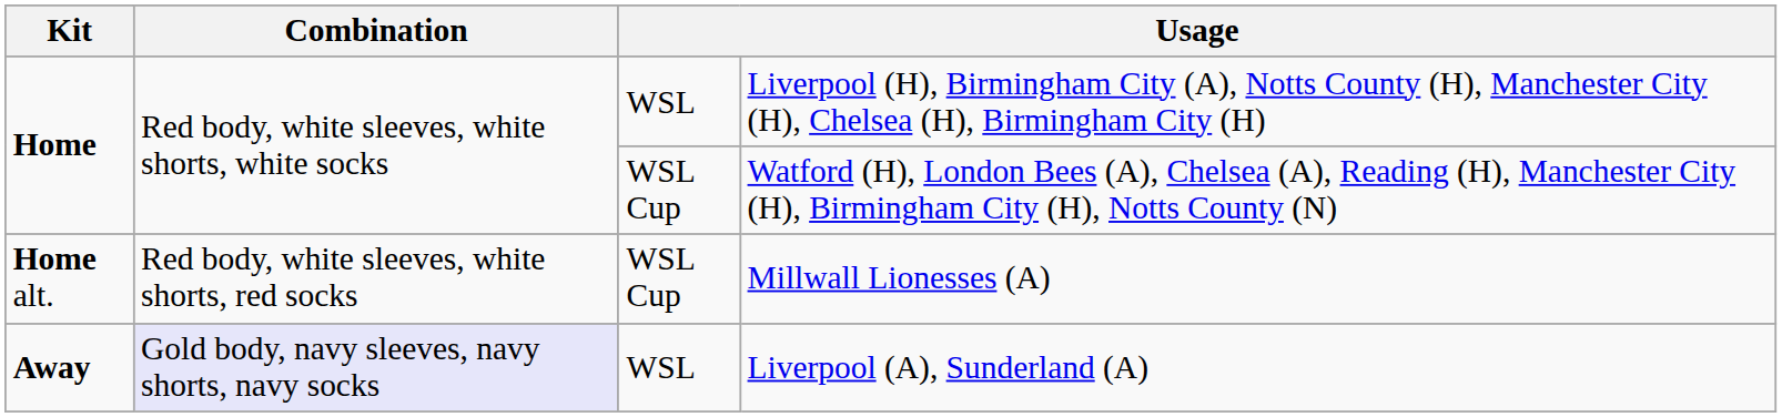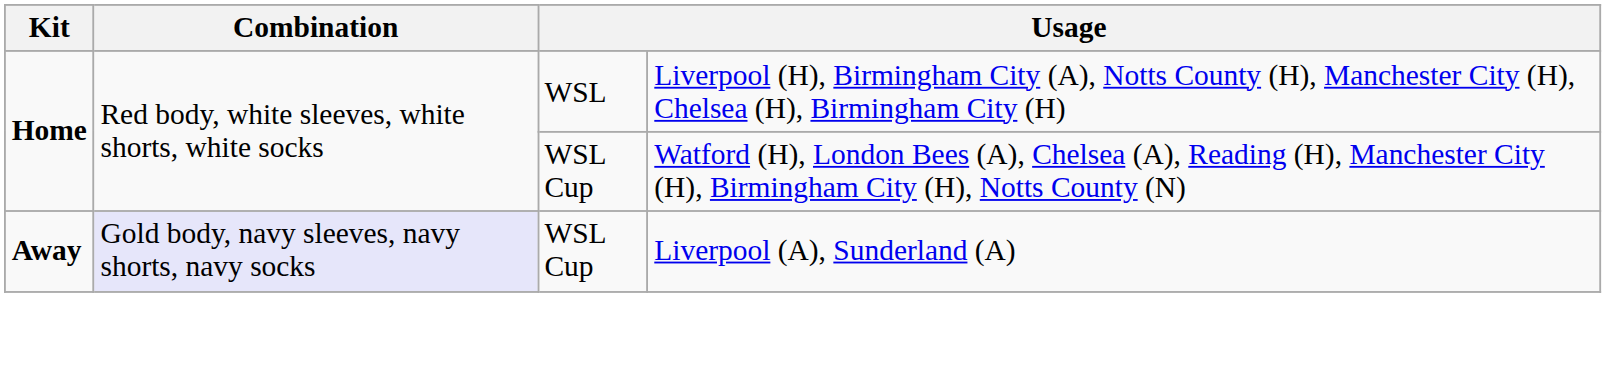 <table class="wikitable">
 <tr>
 <th>Kit</th>
 <th>Combination</th>
 <th colspan="2">Usage</th>
 </tr>
 <tr>
 <td rowspan="2"><strong>Home</strong></td>
 <td rowspan="2">Red body, white sleeves, white shorts, white socks</td>
 <td>WSL</td>
 <td><a href='#'>Liverpool</a> (H), <a href='#'>Birmingham City</a> (A), <a href='#'>Notts County</a> (H), <a href='#'>Manchester City</a> (H), <a href='#'>Chelsea</a> (H), <a href='#'>Birmingham City</a> (H)</td>
 </tr>
 <tr>
 <td>WSL Cup</td>
 <td><a href='#'>Watford</a> (H), <a href='#'>London Bees</a> (A), <a href='#'>Chelsea</a> (A), <a href='#'>Reading</a> (H), <a href='#'>Manchester City</a> (H), <a href='#'>Birmingham City</a> (H), <a href='#'>Notts County</a> (N)</td>
 </tr>
 <tr>
-<td><strong>Home</strong> alt.</td>
-<td>Red body, white sleeves, white shorts, red socks</td>
-<td>WSL Cup</td>
-<td><a href='#'>Millwall Lionesses</a> (A)</td>
-</tr>
-<tr>
 <td><strong>Away</strong></td>
 <td style="background: lavender;">Gold body, navy sleeves, navy shorts, navy socks</td>
-<td>WSL</td>
+<td>WSL Cup</td>
 <td><a href='#'>Liverpool</a> (A), <a href='#'>Sunderland</a> (A)</td>
 </tr>
 </table>
